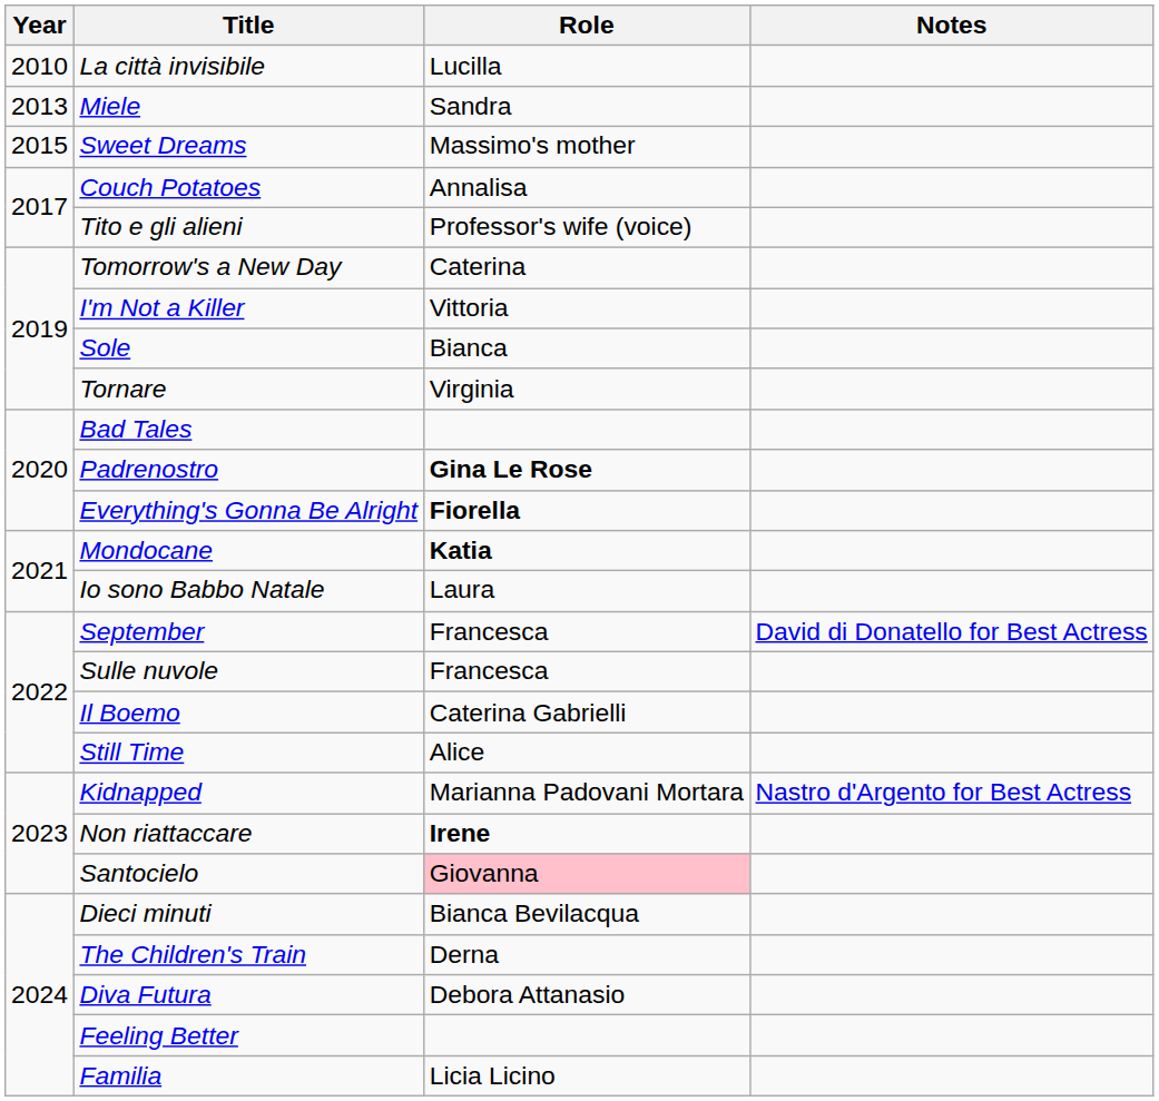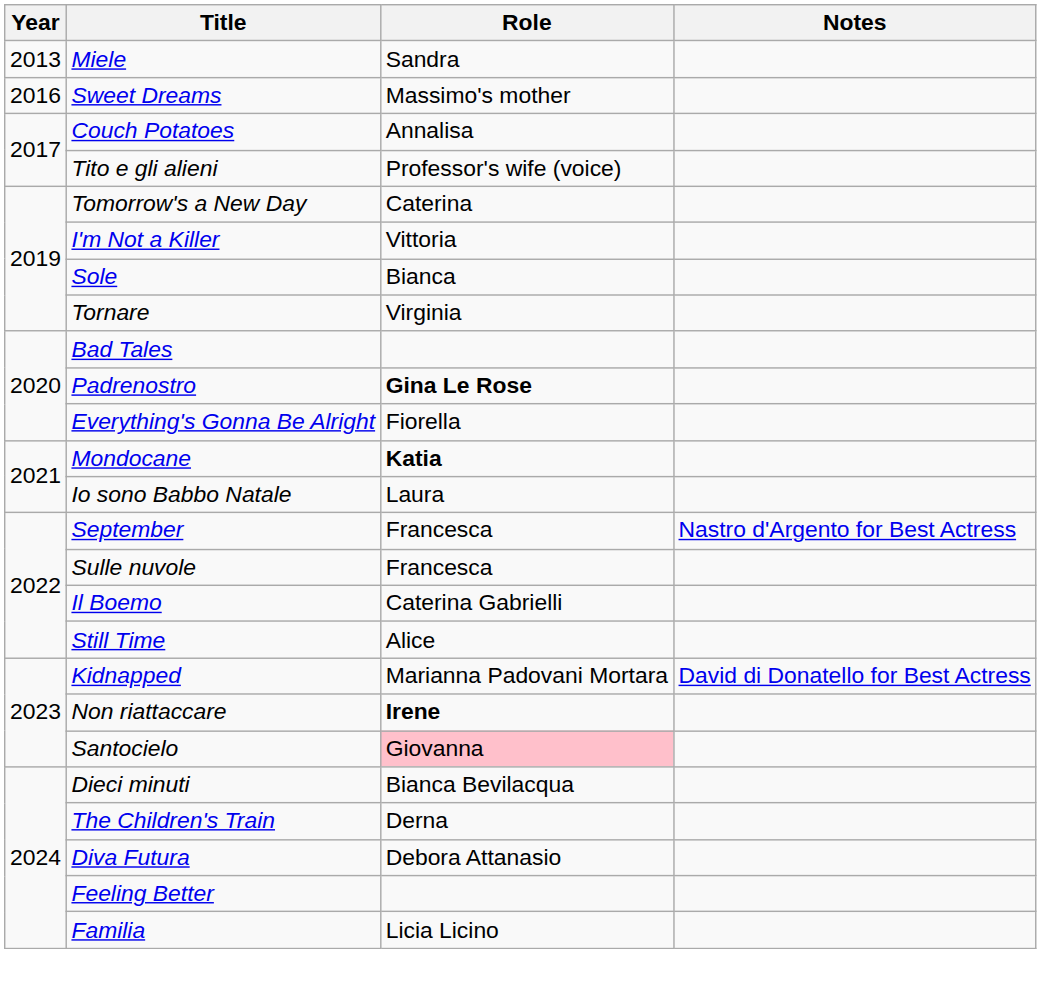 <table class="wikitable sortable">
 <tr>
 <th>Year</th>
 <th>Title</th>
 <th>Role</th>
 <th class="unsortable">Notes</th>
 </tr>
 <tr>
-<td>2010</td>
-<td><em>La città invisibile</em></td>
-<td>Lucilla</td>
-<td></td>
-</tr>
-<tr>
 <td>2013</td>
 <td><em><a href='#'>Miele</a></em></td>
 <td>Sandra</td>
 <td></td>
 </tr>
 <tr>
-<td>2015</td>
+<td>2016</td>
 <td><em><a href='#'>Sweet Dreams</a></em></td>
 <td>Massimo's mother</td>
 <td></td>
 </tr>
 <tr>
 <td rowspan="2">2017</td>
 <td><em><a href='#'>Couch Potatoes</a></em></td>
 <td>Annalisa</td>
 <td></td>
 </tr>
 <tr>
 <td><em>Tito e gli alieni</em></td>
 <td>Professor's wife (voice)</td>
 <td></td>
 </tr>
 <tr>
 <td rowspan="4">2019</td>
 <td><em>Tomorrow's a New Day</em></td>
 <td>Caterina</td>
 <td></td>
 </tr>
 <tr>
 <td><em><a href='#'>I'm Not a Killer</a></em></td>
 <td>Vittoria</td>
 <td></td>
 </tr>
 <tr>
 <td><em><a href='#'>Sole</a></em></td>
 <td>Bianca</td>
 <td></td>
 </tr>
 <tr>
 <td><em>Tornare</em></td>
 <td>Virginia</td>
 <td></td>
 </tr>
 <tr>
 <td rowspan="3">2020</td>
 <td><em><a href='#'>Bad Tales</a></em></td>
 <td></td>
 <td></td>
 </tr>
 <tr>
 <td><em><a href='#'>Padrenostro</a></em></td>
 <td><strong>Gina Le Rose</strong></td>
 <td></td>
 </tr>
 <tr>
 <td><em><a href='#'>Everything's Gonna Be Alright</a></em></td>
-<td><strong>Fiorella</strong></td>
+<td>Fiorella</td>
 <td></td>
 </tr>
 <tr>
 <td rowspan="2">2021</td>
 <td><em><a href='#'>Mondocane</a></em></td>
 <td><strong>Katia</strong></td>
 <td></td>
 </tr>
 <tr>
 <td><em>Io sono Babbo Natale</em></td>
 <td>Laura</td>
 <td></td>
 </tr>
 <tr>
 <td rowspan="4">2022</td>
 <td><em><a href='#'>September</a></em></td>
 <td>Francesca</td>
-<td><a href='#'>David di Donatello for Best Actress</a></td>
+<td><a href='#'>Nastro d'Argento for Best Actress</a></td>
 </tr>
 <tr>
 <td><em>Sulle nuvole</em></td>
 <td>Francesca</td>
 <td></td>
 </tr>
 <tr>
 <td><em><a href='#'>Il Boemo</a></em></td>
 <td>Caterina Gabrielli</td>
 <td></td>
 </tr>
 <tr>
 <td><em><a href='#'>Still Time</a></em></td>
 <td>Alice</td>
 <td></td>
 </tr>
 <tr>
 <td rowspan="3">2023</td>
 <td><em><a href='#'>Kidnapped</a></em></td>
 <td>Marianna Padovani Mortara</td>
-<td><a href='#'>Nastro d'Argento for Best Actress</a></td>
+<td><a href='#'>David di Donatello for Best Actress</a></td>
 </tr>
 <tr>
 <td><em>Non riattaccare</em></td>
 <td><strong>Irene</strong></td>
 <td></td>
 </tr>
 <tr>
 <td><em>Santocielo</em></td>
 <td style="background: pink;">Giovanna</td>
 <td></td>
 </tr>
 <tr>
 <td rowspan="5">2024</td>
 <td><em>Dieci minuti</em></td>
 <td>Bianca Bevilacqua</td>
 <td></td>
 </tr>
 <tr>
 <td><em><a href='#'>The Children's Train</a></em></td>
 <td>Derna</td>
 <td></td>
 </tr>
 <tr>
 <td><em><a href='#'>Diva Futura</a></em></td>
 <td>Debora Attanasio</td>
 <td></td>
 </tr>
 <tr>
 <td><em><a href='#'>Feeling Better</a></em></td>
 <td></td>
 <td></td>
 </tr>
 <tr>
 <td><em><a href='#'>Familia</a></em></td>
 <td>Licia Licino</td>
 <td></td>
 </tr>
 </table>
